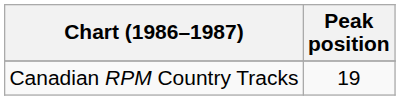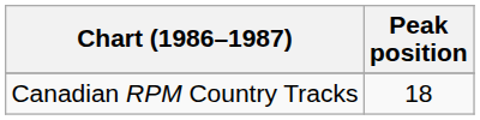 <table class="wikitable sortable">
 <tr>
 <th align="left">Chart (1986–1987)</th>
 <th align="center">Peak<br>position</th>
 </tr>
 <tr>
 </tr>
 <tr>
 <td align="left">Canadian <em>RPM</em> Country Tracks</td>
-<td align="center">19</td>
+<td align="center">18</td>
 </tr>
 </table>
